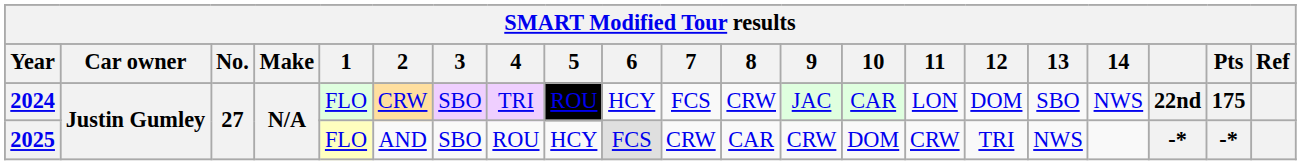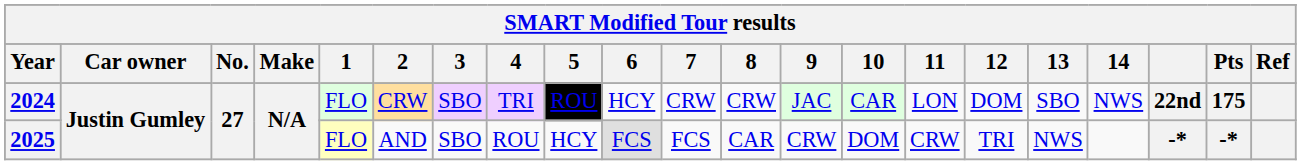 <table class="wikitable" style="text-align:center; font-size:75%">
 <tr>
 <th colspan=38><a href='#'>SMART Modified Tour</a> results</th>
 </tr>
 <tr>
 <th>Year</th>
 <th>Car owner</th>
 <th>No.</th>
 <th>Make</th>
 <th>1</th>
 <th>2</th>
 <th>3</th>
 <th>4</th>
 <th>5</th>
 <th>6</th>
 <th>7</th>
 <th>8</th>
 <th>9</th>
 <th>10</th>
 <th>11</th>
 <th>12</th>
 <th>13</th>
 <th>14</th>
 <th></th>
 <th>Pts</th>
 <th>Ref</th>
 </tr>
 <tr>
 <th><a href='#'>2024</a></th>
 <th rowspan=2>Justin Gumley</th>
 <th rowspan=2>27</th>
 <th rowspan=2>N/A</th>
 <td style="background:#DFFFDF;"><a href='#'>FLO</a><br></td>
 <td style="background:#FFDF9F;"><a href='#'>CRW</a><br></td>
 <td style="background:#EFCFFF;"><a href='#'>SBO</a><br></td>
 <td style="background:#EFCFFF;"><a href='#'>TRI</a><br></td>
 <td style="background:#000000;color:white;"><a href='#'><span>ROU</span></a><br></td>
 <td><a href='#'>HCY</a></td>
-<td><a href='#'>FCS</a></td>
+<td><a href='#'>CRW</a></td>
 <td><a href='#'>CRW</a></td>
 <td style="background:#DFFFDF;"><a href='#'>JAC</a><br></td>
 <td style="background:#DFFFDF;"><a href='#'>CAR</a><br></td>
 <td><a href='#'>LON</a></td>
 <td><a href='#'>DOM</a></td>
 <td><a href='#'>SBO</a></td>
 <td><a href='#'>NWS</a></td>
 <th>22nd</th>
 <th>175</th>
 <th></th>
 </tr>
 <tr>
 <th><a href='#'>2025</a></th>
 <td style="background:#FFFFBF;"><a href='#'>FLO</a><br></td>
 <td><a href='#'>AND</a></td>
 <td><a href='#'>SBO</a></td>
 <td><a href='#'>ROU</a></td>
 <td><a href='#'>HCY</a></td>
 <td style="background:#DFDFDF;"><a href='#'>FCS</a><br></td>
-<td><a href='#'>CRW</a></td>
+<td><a href='#'>FCS</a></td>
 <td><a href='#'>CAR</a></td>
 <td><a href='#'>CRW</a></td>
 <td><a href='#'>DOM</a></td>
 <td><a href='#'>CRW</a></td>
 <td><a href='#'>TRI</a></td>
 <td><a href='#'>NWS</a></td>
 <td></td>
 <th>-*</th>
 <th>-*</th>
 <th></th>
 </tr>
 </table>
